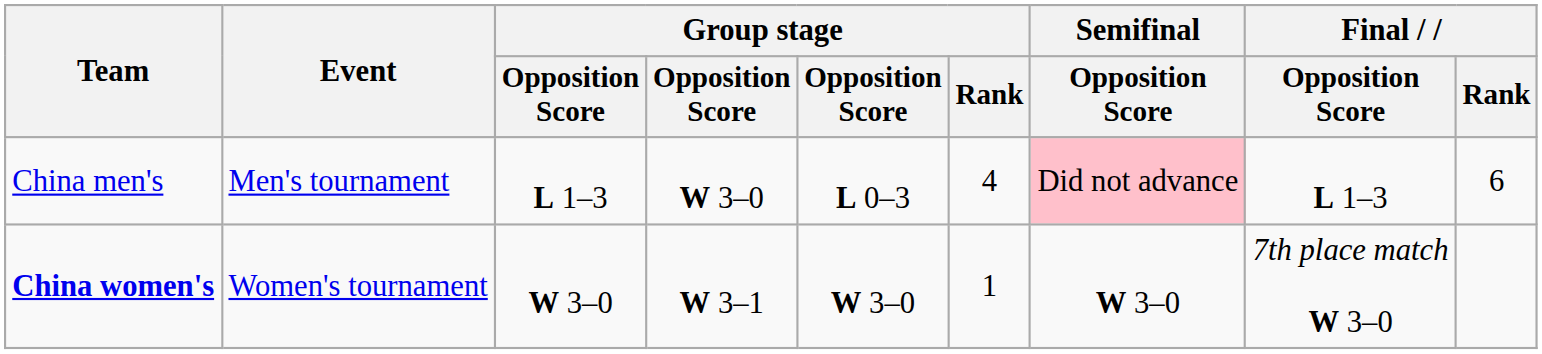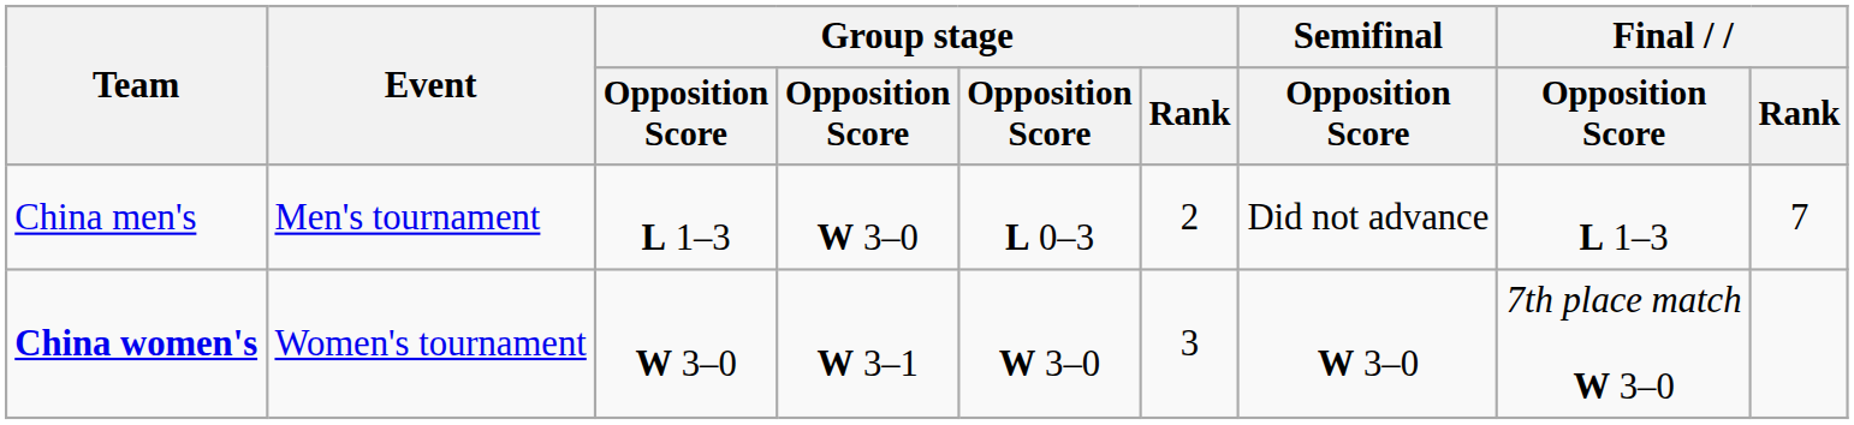 <table class="wikitable" style="text-align:center; font-size:90%">
 <tr>
 <th rowspan=2>Team</th>
 <th rowspan=2>Event</th>
 <th colspan=4>Group stage</th>
 <th>Semifinal</th>
 <th colspan=2>Final /  / </th>
 </tr>
 <tr style="font-size:95%">
 <th>Opposition<br>Score</th>
 <th>Opposition<br>Score</th>
 <th>Opposition<br>Score</th>
 <th>Rank</th>
 <th>Opposition<br>Score</th>
 <th>Opposition<br>Score</th>
 <th>Rank</th>
 </tr>
 <tr>
 <td align=left><a href='#'>China men's</a></td>
 <td align=left><a href='#'>Men's tournament</a></td>
 <td><br><strong>L</strong> 1–3</td>
 <td><br><strong>W</strong> 3–0</td>
 <td><br><strong>L</strong> 0–3</td>
-<td>4</td>
-<td style="background: pink;">Did not advance</td>
+<td>2</td>
+<td>Did not advance</td>
 <td><br><strong>L</strong> 1–3</td>
-<td>6</td>
+<td>7</td>
 </tr>
 <tr>
 <td align=left><strong><a href='#'>China women's</a></strong></td>
 <td align=left><a href='#'>Women's tournament</a></td>
 <td><br><strong>W</strong> 3–0</td>
 <td><br><strong>W</strong> 3–1</td>
 <td><br><strong>W</strong> 3–0</td>
-<td>1</td>
+<td>3</td>
 <td><br><strong>W</strong> 3–0</td>
 <td><em>7th place match</em><br><br><strong>W</strong> 3–0</td>
 <td></td>
 </tr>
 </table>
